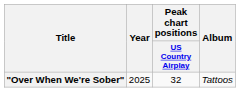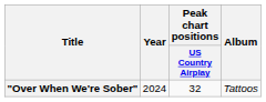 <table class="wikitable plainrowheaders" style="text-align:center;">
 <tr>
 <th scope="col" rowspan="2">Title</th>
 <th scope="col" rowspan="2">Year</th>
 <th scope="col" colspan="1">Peak chart positions</th>
 <th scope="col" rowspan="2">Album</th>
 </tr>
 <tr style="font-size:smaller;">
 <th scope="col" width="45"><a href='#'>US Country Airplay</a><br></th>
 </tr>
 <tr>
 <th scope="row">"Over When We're Sober"<br></th>
-<td>2025</td>
+<td>2024</td>
 <td>32</td>
 <td><em>Tattoos</em></td>
 </tr>
 </table>
